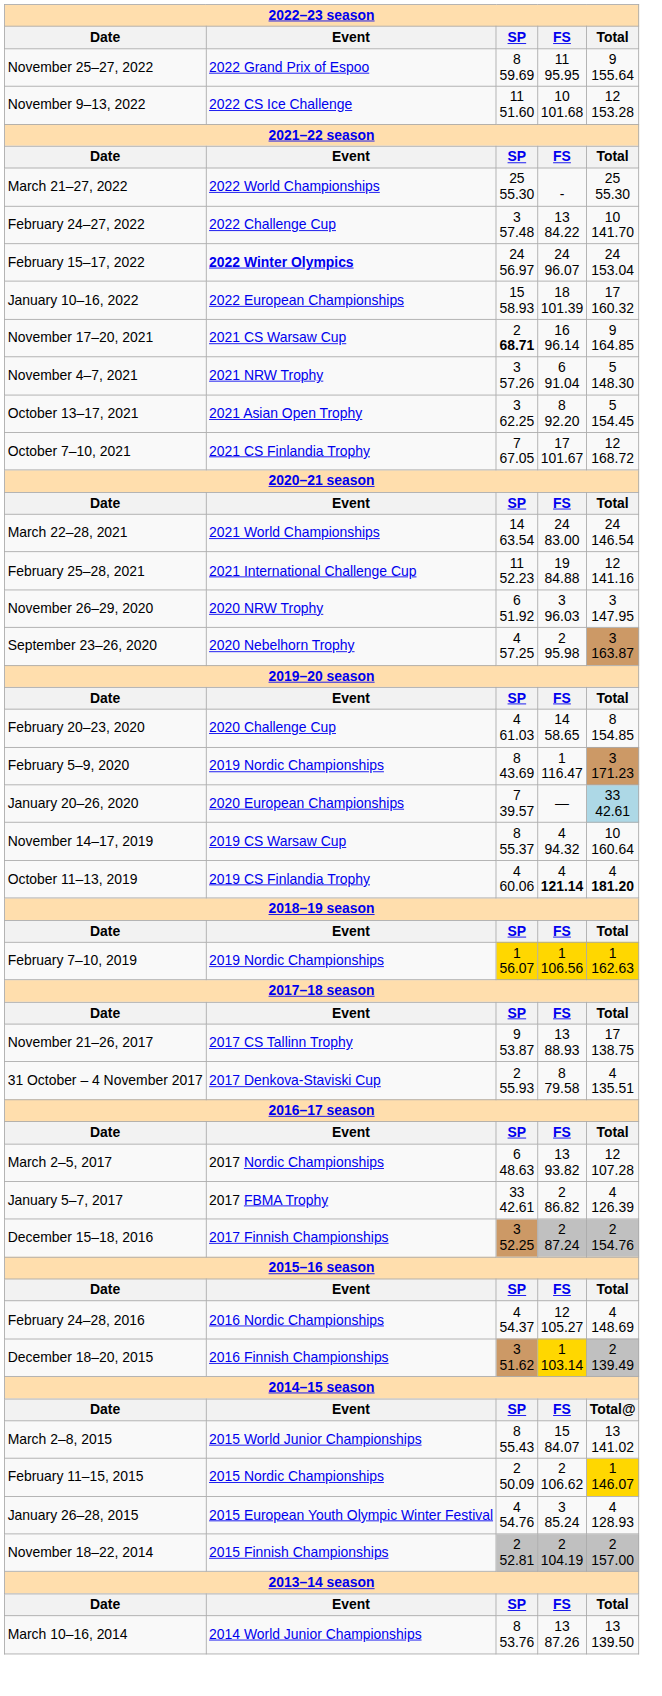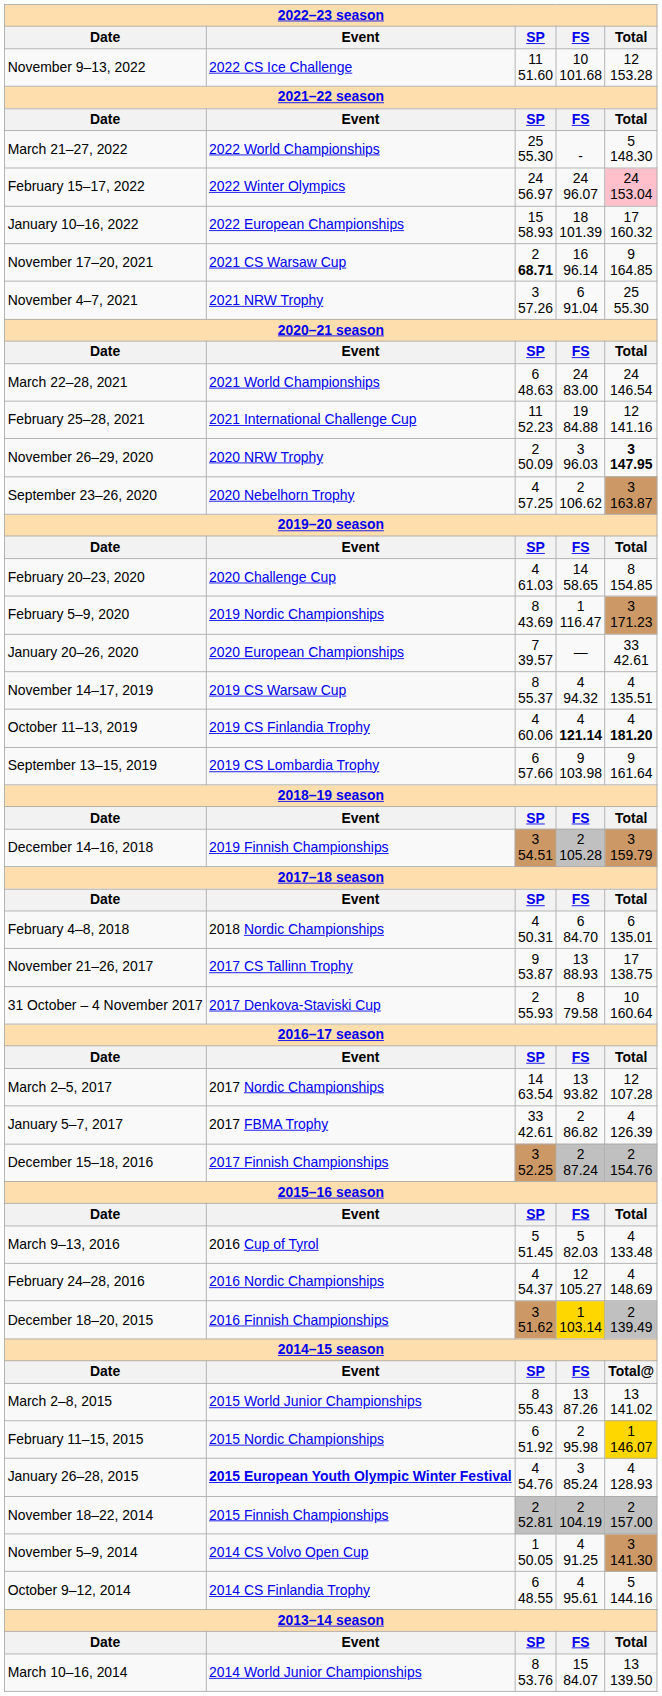 <table class="wikitable">
 <tr>
 <th style="background-color: #ffdead;" colspan=5><a href='#'>2022–23 season</a></th>
 </tr>
 <tr>
 <th>Date</th>
 <th>Event</th>
 <th><a href='#'>SP</a></th>
 <th><a href='#'>FS</a></th>
 <th>Total</th>
-</tr>
-<tr>
-<td>November 25–27, 2022</td>
-<td><a href='#'>2022 Grand Prix of Espoo</a></td>
-<td align=center>8 <br> 59.69</td>
-<td align=center>11 <br> 95.95</td>
-<td align=center>9 <br> 155.64</td>
 </tr>
 <tr>
 <td>November 9–13, 2022</td>
 <td><a href='#'>2022 CS Ice Challenge</a></td>
 <td align=center>11 <br> 51.60</td>
 <td align=center>10 <br> 101.68</td>
 <td align=center>12 <br> 153.28</td>
 </tr>
 <tr>
 <td style="background-color: #ffdead; " colspan=5 align=center><a href='#'><strong>2021–22 season</strong></a></td>
 </tr>
 <tr>
 <th>Date</th>
 <th>Event</th>
 <th><a href='#'>SP</a></th>
 <th><a href='#'>FS</a></th>
 <th>Total</th>
 </tr>
 <tr>
 <td>March 21–27, 2022</td>
 <td><a href='#'>2022 World Championships</a></td>
 <td align=center>25 <br> 55.30</td>
 <td align=center><br> -</td>
-<td align=center>25 <br> 55.30</td>
-</tr>
-<tr>
-<td>February 24–27, 2022</td>
-<td><a href='#'>2022 Challenge Cup</a></td>
-<td align=center>3 <br> 57.48</td>
-<td align=center>13 <br> 84.22</td>
-<td align=center>10 <br> 141.70</td>
+<td align=center>5 <br> 148.30</td>
 </tr>
 <tr>
 <td>February 15–17, 2022</td>
-<td><strong><a href='#'>2022 Winter Olympics</a></strong></td>
+<td><a href='#'>2022 Winter Olympics</a></td>
 <td align=center>24 <br> 56.97</td>
 <td align=center>24 <br> 96.07</td>
-<td align=center>24 <br> 153.04</td>
+<td align=center style="background: pink;">24 <br> 153.04</td>
 </tr>
 <tr>
 <td>January 10–16, 2022</td>
 <td><a href='#'>2022 European Championships</a></td>
 <td align=center>15 <br> 58.93</td>
 <td align=center>18 <br> 101.39</td>
 <td align=center>17 <br> 160.32</td>
 </tr>
 <tr>
 <td>November 17–20, 2021</td>
 <td><a href='#'>2021 CS Warsaw Cup</a></td>
 <td align=center>2 <br> <strong>68.71</strong></td>
 <td align=center>16 <br> 96.14</td>
 <td align=center>9 <br> 164.85</td>
 </tr>
 <tr>
 <td>November 4–7, 2021</td>
 <td><a href='#'>2021 NRW Trophy</a></td>
 <td align=center>3 <br> 57.26</td>
 <td align=center>6 <br> 91.04</td>
-<td align=center>5 <br> 148.30</td>
-</tr>
-<tr>
-<td>October 13–17, 2021</td>
-<td><a href='#'>2021 Asian Open Trophy</a></td>
-<td align=center>3 <br> 62.25</td>
-<td align=center>8 <br> 92.20</td>
-<td align=center>5 <br> 154.45</td>
-</tr>
-<tr>
-<td>October 7–10, 2021</td>
-<td><a href='#'>2021 CS Finlandia Trophy</a></td>
-<td align=center>7 <br> 67.05</td>
-<td align=center>17 <br> 101.67</td>
-<td align=center>12 <br> 168.72</td>
+<td align=center>25 <br> 55.30</td>
 </tr>
 <tr>
 <td style="background-color: #ffdead; " colspan=5 align=center><a href='#'><strong>2020–21 season</strong></a></td>
 </tr>
 <tr>
 <th>Date</th>
 <th>Event</th>
 <th><a href='#'>SP</a></th>
 <th><a href='#'>FS</a></th>
 <th>Total</th>
 </tr>
 <tr>
 <td>March 22–28, 2021</td>
 <td><a href='#'>2021 World Championships</a></td>
-<td align=center>14 <br> 63.54</td>
+<td align=center>6 <br> 48.63</td>
 <td align=center>24 <br> 83.00</td>
 <td align=center>24 <br> 146.54</td>
 </tr>
 <tr>
 <td>February 25–28, 2021</td>
 <td><a href='#'>2021 International Challenge Cup</a></td>
 <td align=center>11 <br> 52.23</td>
 <td align=center>19 <br> 84.88</td>
 <td align=center>12 <br> 141.16</td>
 </tr>
 <tr>
 <td>November 26–29, 2020</td>
 <td><a href='#'>2020 NRW Trophy</a></td>
-<td align=center>6 <br> 51.92</td>
+<td align=center>2 <br> 50.09</td>
 <td align=center>3 <br> 96.03</td>
-<td align=center>3 <br> 147.95</td>
+<td align=center><strong>3 <br> 147.95</strong></td>
 </tr>
 <tr>
 <td>September 23–26, 2020</td>
 <td><a href='#'>2020 Nebelhorn Trophy</a></td>
 <td align=center>4 <br> 57.25</td>
-<td align=center>2 <br> 95.98</td>
+<td align=center>2 <br> 106.62</td>
 <td align=center bgcolor=cc9966>3 <br> 163.87</td>
 </tr>
 <tr>
 <th colspan="5" style="background-color: #ffdead;"><a href='#'>2019–20 season</a></th>
 </tr>
 <tr>
 <th>Date</th>
 <th>Event</th>
 <th><a href='#'>SP</a></th>
 <th><a href='#'>FS</a></th>
 <th>Total</th>
 </tr>
 <tr>
 <td>February 20–23, 2020</td>
 <td><a href='#'>2020 Challenge Cup</a></td>
 <td align=center>4 <br> 61.03</td>
 <td align=center>14 <br> 58.65</td>
 <td align=center>8 <br> 154.85</td>
 </tr>
 <tr>
 <td>February 5–9, 2020</td>
 <td><a href='#'>2019 Nordic Championships</a></td>
 <td align=center>8 <br> 43.69</td>
 <td align=center>1 <br> 116.47</td>
 <td align=center bgcolor=cc9966>3 <br> 171.23</td>
 </tr>
 <tr>
 <td>January 20–26, 2020</td>
 <td><a href='#'>2020 European Championships</a></td>
 <td align=center>7 <br> 39.57</td>
 <td align=center>—</td>
-<td align=center style="background: lightblue;">33 <br> 42.61</td>
+<td align=center>33 <br> 42.61</td>
 </tr>
 <tr>
 <td>November 14–17, 2019</td>
 <td><a href='#'>2019 CS Warsaw Cup</a></td>
 <td align=center>8 <br> 55.37</td>
 <td align=center>4 <br> 94.32</td>
-<td align=center>10 <br> 160.64</td>
+<td align=center>4 <br> 135.51</td>
 </tr>
 <tr>
 <td>October 11–13, 2019</td>
 <td><a href='#'>2019 CS Finlandia Trophy</a></td>
 <td align=center>4 <br> 60.06</td>
 <td align=center>4 <br> <strong>121.14</strong></td>
 <td align=center>4 <br> <strong>181.20</strong></td>
+</tr>
+<tr>
+<td>September 13–15, 2019</td>
+<td><a href='#'>2019 CS Lombardia Trophy</a></td>
+<td align=center>6 <br> 57.66</td>
+<td align=center>9 <br> 103.98</td>
+<td align=center>9 <br> 161.64</td>
 </tr>
 <tr>
 <th style="background-color: #ffdead; " colspan=5><a href='#'>2018–19 season</a></th>
 </tr>
 <tr>
 <th>Date</th>
 <th>Event</th>
 <th><a href='#'>SP</a></th>
 <th><a href='#'>FS</a></th>
 <th>Total</th>
 </tr>
 <tr>
-<td>February 7–10, 2019</td>
-<td><a href='#'>2019 Nordic Championships</a></td>
-<td align=center bgcolor=gold>1 <br> 56.07</td>
-<td align=center bgcolor=gold>1 <br> 106.56</td>
-<td align=center bgcolor=gold>1 <br> 162.63</td>
+<td>December 14–16, 2018</td>
+<td><a href='#'>2019 Finnish Championships</a></td>
+<td align=center bgcolor=cc9966>3 <br> 54.51</td>
+<td align=center bgcolor=silver>2 <br> 105.28</td>
+<td align=center bgcolor=cc9966>3 <br> 159.79</td>
 </tr>
 <tr>
 <th style="background-color: #ffdead; " colspan=5><a href='#'>2017–18 season</a></th>
 </tr>
 <tr>
 <th>Date</th>
 <th>Event</th>
 <th><a href='#'>SP</a></th>
 <th><a href='#'>FS</a></th>
 <th>Total</th>
+</tr>
+<tr>
+<td>February 4–8, 2018</td>
+<td>2018 <a href='#'>Nordic Championships</a></td>
+<td align=center>4 <br> 50.31</td>
+<td align=center>6 <br> 84.70</td>
+<td align=center>6 <br> 135.01</td>
 </tr>
 <tr>
 <td>November 21–26, 2017</td>
 <td><a href='#'>2017 CS Tallinn Trophy</a></td>
 <td align=center>9 <br> 53.87</td>
 <td align=center>13 <br> 88.93</td>
 <td align=center>17 <br> 138.75</td>
 </tr>
 <tr>
 <td>31 October – 4 November 2017</td>
 <td><a href='#'>2017 Denkova-Staviski Cup</a></td>
 <td align=center>2 <br> 55.93</td>
 <td align=center>8 <br> 79.58</td>
-<td align=center>4 <br> 135.51</td>
+<td align=center>10 <br> 160.64</td>
 </tr>
 <tr>
 <th style="background-color: #ffdead; " colspan=5><a href='#'>2016–17 season</a></th>
 </tr>
 <tr>
 <th>Date</th>
 <th>Event</th>
 <th><a href='#'>SP</a></th>
 <th><a href='#'>FS</a></th>
 <th>Total</th>
 </tr>
 <tr>
 <td>March 2–5, 2017</td>
 <td>2017 <a href='#'>Nordic Championships</a></td>
-<td align=center>6 <br> 48.63</td>
+<td align=center>14 <br> 63.54</td>
 <td align=center>13 <br> 93.82</td>
 <td align=center>12 <br> 107.28</td>
 </tr>
 <tr>
 <td>January 5–7, 2017</td>
 <td>2017 <a href='#'>FBMA Trophy</a></td>
 <td align=center>33 <br> 42.61</td>
 <td align=center>2 <br> 86.82</td>
 <td align=center>4 <br> 126.39</td>
 </tr>
 <tr>
 <td>December 15–18, 2016</td>
 <td><a href='#'>2017 Finnish Championships</a></td>
 <td align=center bgcolor=cc9966>3 <br> 52.25</td>
 <td align=center bgcolor=silver>2 <br> 87.24</td>
 <td align=center bgcolor=silver>2 <br> 154.76</td>
 </tr>
 <tr>
 <th style="background-color: #ffdead; " colspan=5><a href='#'>2015–16 season</a></th>
 </tr>
 <tr>
 <th>Date</th>
 <th>Event</th>
 <th><a href='#'>SP</a></th>
 <th><a href='#'>FS</a></th>
 <th>Total</th>
+</tr>
+<tr>
+<td>March 9–13, 2016</td>
+<td>2016 <a href='#'>Cup of Tyrol</a></td>
+<td align=center>5 <br> 51.45</td>
+<td align=center>5 <br> 82.03</td>
+<td align=center>4 <br> 133.48</td>
 </tr>
 <tr>
 <td>February 24–28, 2016</td>
 <td><a href='#'>2016 Nordic Championships</a></td>
 <td align=center>4 <br> 54.37</td>
 <td align=center>12 <br> 105.27</td>
 <td align=center>4 <br> 148.69</td>
 </tr>
 <tr>
 <td>December 18–20, 2015</td>
 <td><a href='#'>2016 Finnish Championships</a></td>
 <td align=center bgcolor=cc9966>3 <br> 51.62</td>
 <td align=center bgcolor=gold>1 <br> 103.14</td>
 <td align=center bgcolor=silver>2 <br> 139.49</td>
 </tr>
 <tr>
 <th style="background-color: #ffdead; " colspan=5><a href='#'>2014–15 season</a></th>
 </tr>
 <tr>
 <th>Date</th>
 <th>Event</th>
 <th><a href='#'>SP</a></th>
 <th><a href='#'>FS</a></th>
 <th>Total@</th>
 </tr>
 <tr>
 <td>March 2–8, 2015</td>
 <td><a href='#'>2015 World Junior Championships</a></td>
 <td align=center>8 <br> 55.43</td>
-<td align=center>15 <br> 84.07</td>
+<td align=center>13 <br> 87.26</td>
 <td align=center>13 <br> 141.02</td>
 </tr>
 <tr>
 <td>February 11–15, 2015</td>
 <td><a href='#'>2015 Nordic Championships</a></td>
-<td align=center>2 <br> 50.09</td>
-<td align=center>2 <br> 106.62</td>
+<td align=center>6 <br> 51.92</td>
+<td align=center>2 <br> 95.98</td>
 <td align=center bgcolor=gold>1 <br> 146.07</td>
 </tr>
 <tr>
 <td>January 26–28, 2015</td>
-<td><a href='#'>2015 European Youth Olympic Winter Festival</a></td>
+<td><strong><a href='#'>2015 European Youth Olympic Winter Festival</a></strong></td>
 <td align=center>4 <br> 54.76</td>
 <td align=center>3 <br> 85.24</td>
 <td align=center>4 <br> 128.93</td>
 </tr>
 <tr>
 <td>November 18–22, 2014</td>
 <td><a href='#'>2015 Finnish Championships</a></td>
 <td align=center bgcolor=silver>2 <br> 52.81</td>
 <td align=center bgcolor=silver>2 <br> 104.19</td>
 <td align=center bgcolor=silver>2 <br> 157.00</td>
+</tr>
+<tr>
+<td>November 5–9, 2014</td>
+<td><a href='#'>2014 CS Volvo Open Cup</a></td>
+<td align=center>1 <br> 50.05</td>
+<td align=center>4 <br> 91.25</td>
+<td align=center bgcolor=cc9966>3 <br> 141.30</td>
+</tr>
+<tr>
+<td>October 9–12, 2014</td>
+<td><a href='#'>2014 CS Finlandia Trophy</a></td>
+<td align=center>6 <br> 48.55</td>
+<td align=center>4 <br> 95.61</td>
+<td align=center>5 <br> 144.16</td>
 </tr>
 <tr>
 <th style="background-color: #ffdead; " colspan=5><a href='#'>2013–14 season</a></th>
 </tr>
 <tr>
 <th>Date</th>
 <th>Event</th>
 <th><a href='#'>SP</a></th>
 <th><a href='#'>FS</a></th>
 <th>Total</th>
 </tr>
 <tr>
 <td>March 10–16, 2014</td>
 <td><a href='#'>2014 World Junior Championships</a></td>
 <td align=center>8 <br> 53.76</td>
-<td align=center>13 <br> 87.26</td>
+<td align=center>15 <br> 84.07</td>
 <td align=center>13 <br> 139.50</td>
 </tr>
 </table>
